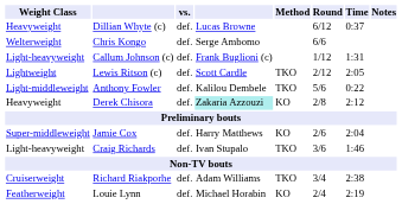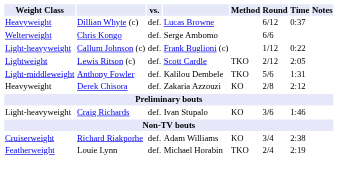 <table class="toccolours" style="font-size: 85%;">
 <tr>
 <th style="background:#e6e8fa; color:#000; text-align:center;">Weight Class</th>
 <th style="background:#e6e8fa; color:#000; text-align:center;"></th>
 <th style="background:#e6e8fa; color:#000; text-align:center;">vs.</th>
 <th style="background:#e6e8fa; color:#000; text-align:center;"></th>
 <th style="background:#e6e8fa; color:#000; text-align:center;">Method</th>
 <th style="background:#e6e8fa; color:#000; text-align:center;">Round</th>
 <th style="background:#e6e8fa; color:#000; text-align:center;">Time</th>
 <th style="background:#e6e8fa; color:#000; text-align:center;">Notes</th>
 </tr>
 <tr>
 <td><a href='#'>Heavyweight</a></td>
 <td><a href='#'>Dillian Whyte</a> (c)</td>
 <td>def.</td>
 <td><a href='#'>Lucas Browne</a></td>
 <td></td>
 <td>6/12</td>
 <td>0:37</td>
 <td></td>
 </tr>
 <tr>
 <td><a href='#'>Welterweight</a></td>
 <td><a href='#'>Chris Kongo</a></td>
 <td>def.</td>
 <td>Serge Ambomo</td>
 <td></td>
 <td>6/6</td>
 <td></td>
 <td></td>
 </tr>
 <tr>
 <td><a href='#'>Light-heavyweight</a></td>
 <td><a href='#'>Callum Johnson</a> (c)</td>
 <td>def.</td>
 <td><a href='#'>Frank Buglioni</a> (c)</td>
 <td></td>
 <td>1/12</td>
-<td>1:31</td>
+<td>0:22</td>
 <td></td>
 </tr>
 <tr>
 <td><a href='#'>Lightweight</a></td>
 <td><a href='#'>Lewis Ritson</a> (c)</td>
 <td>def.</td>
 <td><a href='#'>Scott Cardle</a></td>
 <td>TKO</td>
 <td>2/12</td>
 <td>2:05</td>
 <td></td>
 </tr>
 <tr>
 <td><a href='#'>Light-middleweight</a></td>
 <td><a href='#'>Anthony Fowler</a></td>
 <td>def.</td>
 <td>Kalilou Dembele</td>
 <td>TKO</td>
 <td>5/6</td>
-<td>0:22</td>
+<td>1:31</td>
 <td></td>
 </tr>
 <tr>
 <td>Heavyweight</td>
 <td><a href='#'>Derek Chisora</a></td>
 <td>def.</td>
-<td style="background: paleturquoise;">Zakaria Azzouzi</td>
+<td>Zakaria Azzouzi</td>
 <td>KO</td>
 <td>2/8</td>
 <td>2:12</td>
 <td></td>
 </tr>
 <tr>
 <th colspan="8" style="background-color: #e6e8fa;">Preliminary bouts</th>
 </tr>
 <tr>
-<td><a href='#'>Super-middleweight</a></td>
-<td><a href='#'>Jamie Cox</a></td>
-<td>def.</td>
-<td>Harry Matthews</td>
-<td>KO</td>
-<td>2/6</td>
-<td>2:04</td>
-<td></td>
-</tr>
-<tr>
 <td>Light-heavyweight</td>
 <td><a href='#'>Craig Richards</a></td>
 <td>def.</td>
 <td>Ivan Stupalo</td>
-<td>TKO</td>
+<td>KO</td>
 <td>3/6</td>
 <td>1:46</td>
 <td></td>
 </tr>
 <tr>
 <th colspan="8" style="background-color: #e6e8fa;">Non-TV bouts</th>
 </tr>
 <tr>
 <td><a href='#'>Cruiserweight</a></td>
 <td><a href='#'>Richard Riakporhe</a></td>
 <td>def.</td>
 <td>Adam Williams</td>
-<td>TKO</td>
+<td>KO</td>
 <td>3/4</td>
 <td>2:38</td>
 <td></td>
 </tr>
 <tr>
 <td><a href='#'>Featherweight</a></td>
 <td>Louie Lynn</td>
 <td>def.</td>
 <td>Michael Horabin</td>
-<td>KO</td>
+<td>TKO</td>
 <td>2/4</td>
 <td>2:19</td>
 <td></td>
 </tr>
 </table>
